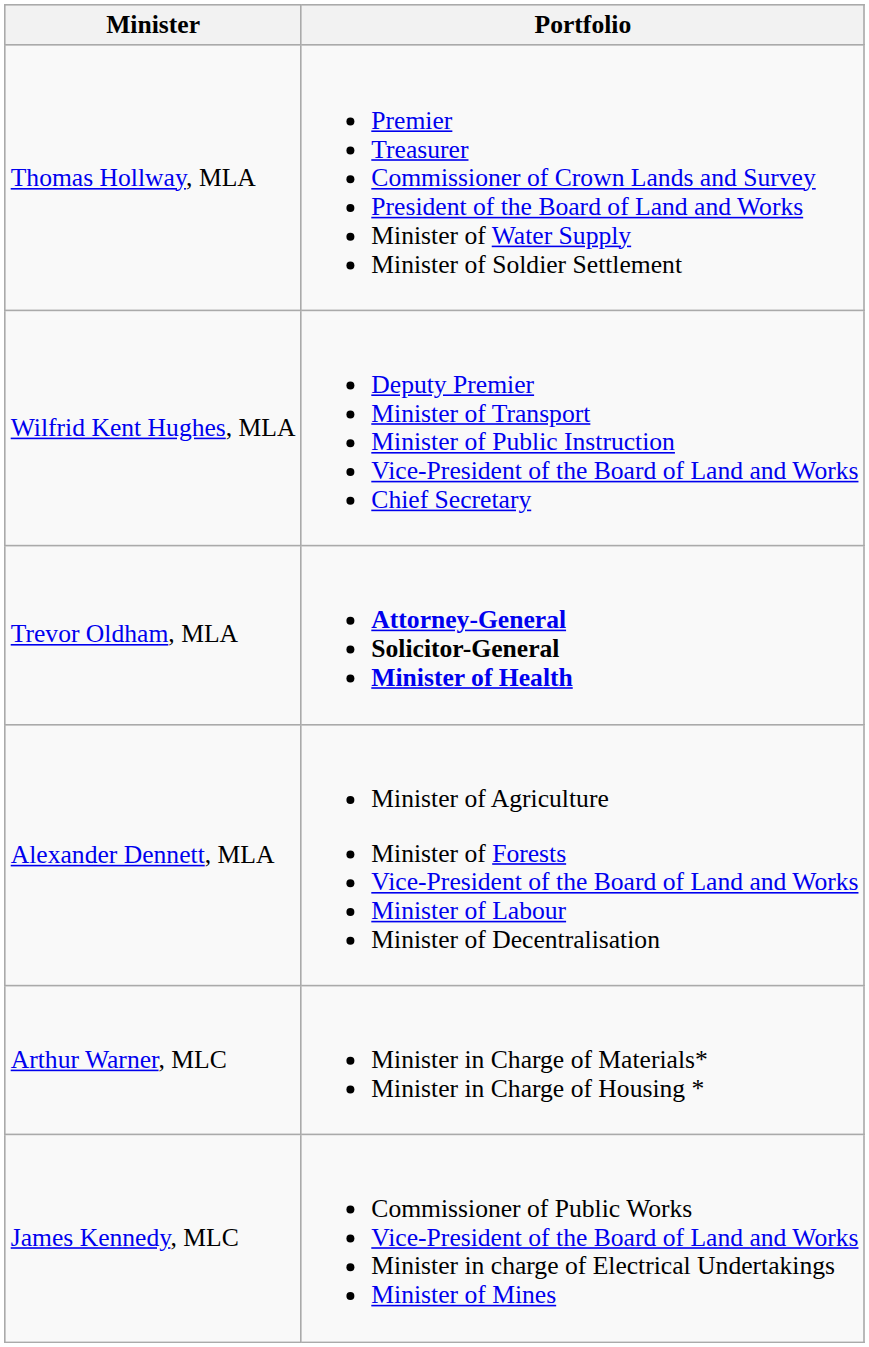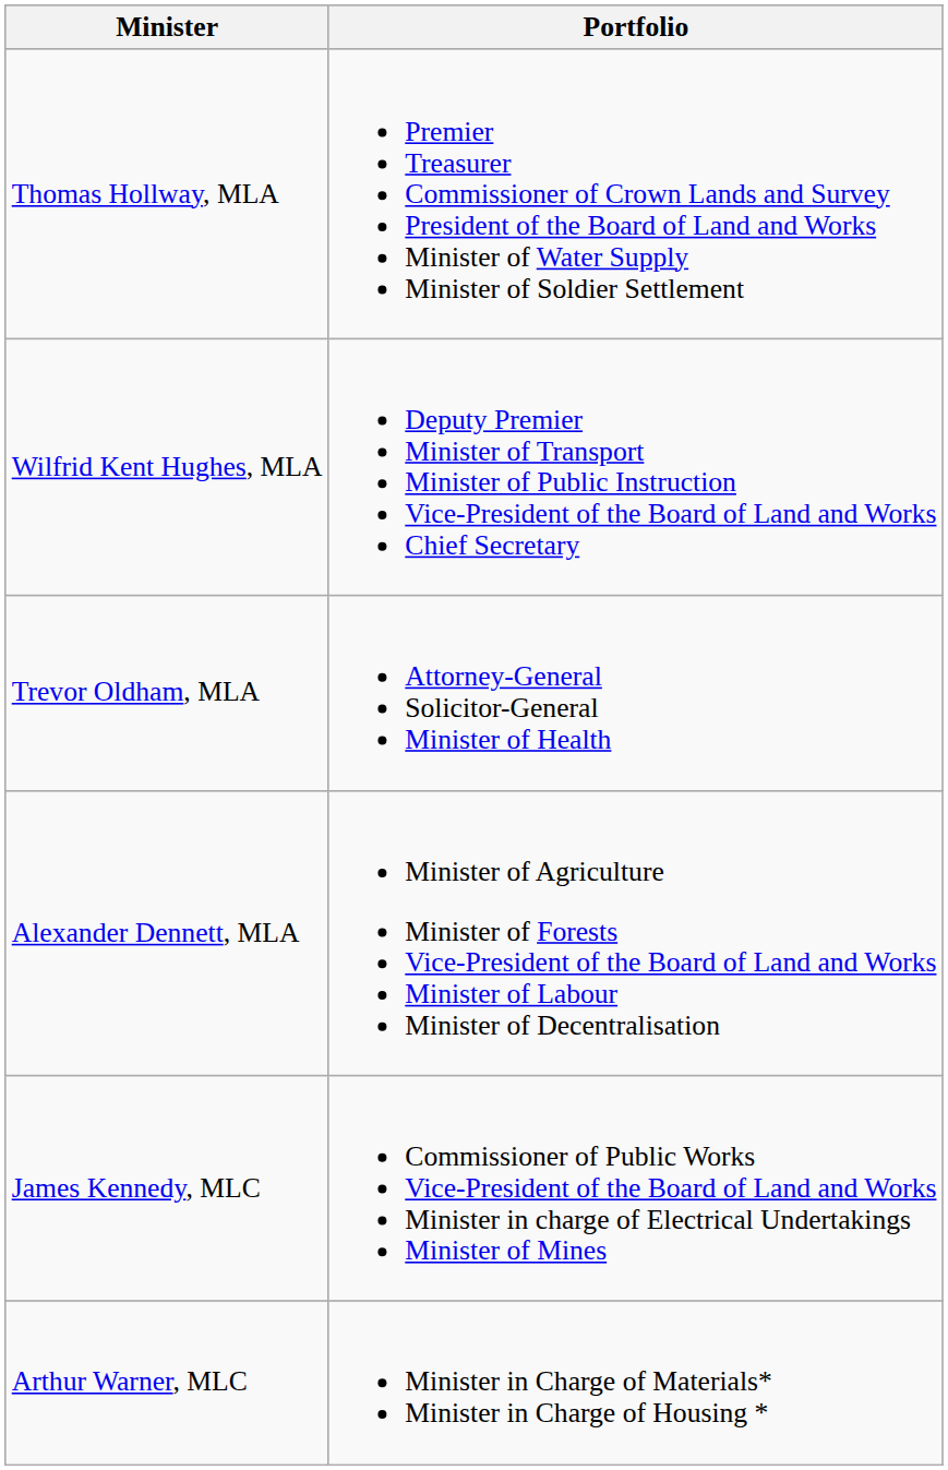 <table class="wikitable">
 <tr>
 <th>Minister</th>
 <th>Portfolio</th>
 </tr>
 <tr>
 <td><a href='#'>Thomas Hollway</a>, MLA</td>
 <td><br><ul><li><a href='#'>Premier</a></li><li><a href='#'>Treasurer</a></li><li><a href='#'>Commissioner of Crown Lands and Survey</a></li><li><a href='#'>President of the Board of Land and Works</a></li><li>Minister of <a href='#'>Water Supply</a></li><li>Minister of Soldier Settlement</li></ul></td>
 </tr>
 <tr>
 <td><a href='#'>Wilfrid Kent Hughes</a>, MLA</td>
 <td><br><ul><li><a href='#'>Deputy Premier</a></li><li><a href='#'>Minister of Transport</a></li><li><a href='#'>Minister of Public Instruction</a></li><li><a href='#'>Vice-President of the Board of Land and Works</a></li><li><a href='#'>Chief Secretary</a></li></ul></td>
 </tr>
 <tr>
 <td><a href='#'>Trevor Oldham</a>, MLA</td>
-<td><strong><br><ul><li><a href='#'>Attorney-General</a></li><li>Solicitor-General</li><li><a href='#'>Minister of Health</a></li></ul></strong></td>
+<td><br><ul><li><a href='#'>Attorney-General</a></li><li>Solicitor-General</li><li><a href='#'>Minister of Health</a></li></ul></td>
 </tr>
 <tr>
 <td><a href='#'>Alexander Dennett</a>, MLA</td>
 <td><br><ul><li>Minister of Agriculture</li></ul><ul><li>Minister of <a href='#'>Forests</a></li><li><a href='#'>Vice-President of the Board of Land and Works</a></li><li><a href='#'>Minister of Labour</a></li><li>Minister of Decentralisation</li></ul></td>
 </tr>
 <tr>
+<td><a href='#'>James Kennedy</a>, MLC</td>
+<td><br><ul><li>Commissioner of Public Works</li><li><a href='#'>Vice-President of the Board of Land and Works</a></li><li>Minister in charge of Electrical Undertakings</li><li><a href='#'>Minister of Mines</a></li></ul></td>
+</tr>
+<tr>
 <td><a href='#'>Arthur Warner</a>, MLC</td>
 <td><br><ul><li>Minister in Charge of Materials*</li><li>Minister in Charge of Housing *</li></ul></td>
 </tr>
-<tr>
-<td><a href='#'>James Kennedy</a>, MLC</td>
-<td><br><ul><li>Commissioner of Public Works</li><li><a href='#'>Vice-President of the Board of Land and Works</a></li><li>Minister in charge of Electrical Undertakings</li><li><a href='#'>Minister of Mines</a></li></ul></td>
-</tr>
 </table>
